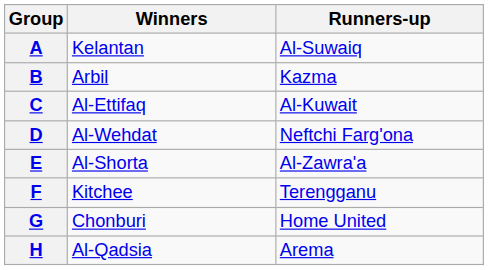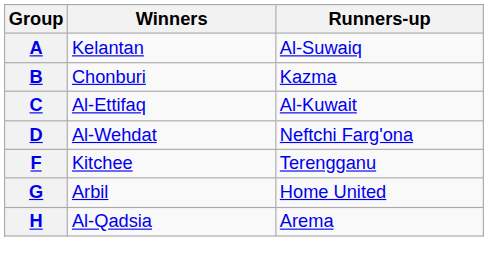 <table class="wikitable">
 <tr>
 <th>Group</th>
 <th width=175>Winners</th>
 <th width=175>Runners-up</th>
 </tr>
 <tr>
 <th><a href='#'>A</a></th>
 <td> <a href='#'>Kelantan</a></td>
 <td> <a href='#'>Al-Suwaiq</a></td>
 </tr>
 <tr>
 <th><a href='#'>B</a></th>
-<td> <a href='#'>Arbil</a></td>
+<td> <a href='#'>Chonburi</a></td>
 <td> <a href='#'>Kazma</a></td>
 </tr>
 <tr>
 <th><a href='#'>C</a></th>
 <td> <a href='#'>Al-Ettifaq</a></td>
 <td> <a href='#'>Al-Kuwait</a></td>
 </tr>
 <tr>
 <th><a href='#'>D</a></th>
 <td> <a href='#'>Al-Wehdat</a></td>
 <td> <a href='#'>Neftchi Farg'ona</a></td>
 </tr>
 <tr>
-<th><a href='#'>E</a></th>
-<td> <a href='#'>Al-Shorta</a></td>
-<td> <a href='#'>Al-Zawra'a</a></td>
-</tr>
-<tr>
 <th><a href='#'>F</a></th>
 <td> <a href='#'>Kitchee</a></td>
 <td> <a href='#'>Terengganu</a></td>
 </tr>
 <tr>
 <th><a href='#'>G</a></th>
-<td> <a href='#'>Chonburi</a></td>
+<td> <a href='#'>Arbil</a></td>
 <td> <a href='#'>Home United</a></td>
 </tr>
 <tr>
 <th><a href='#'>H</a></th>
 <td> <a href='#'>Al-Qadsia</a></td>
 <td> <a href='#'>Arema</a></td>
 </tr>
 </table>
